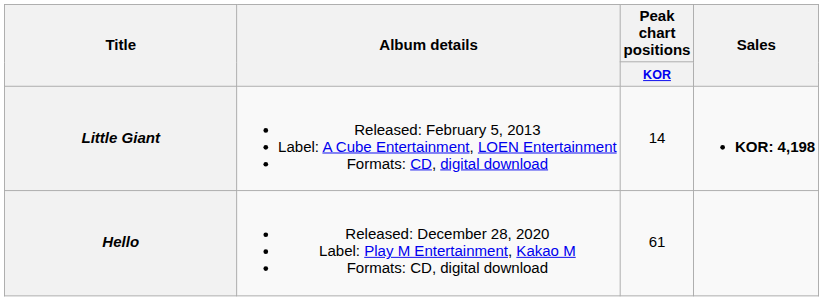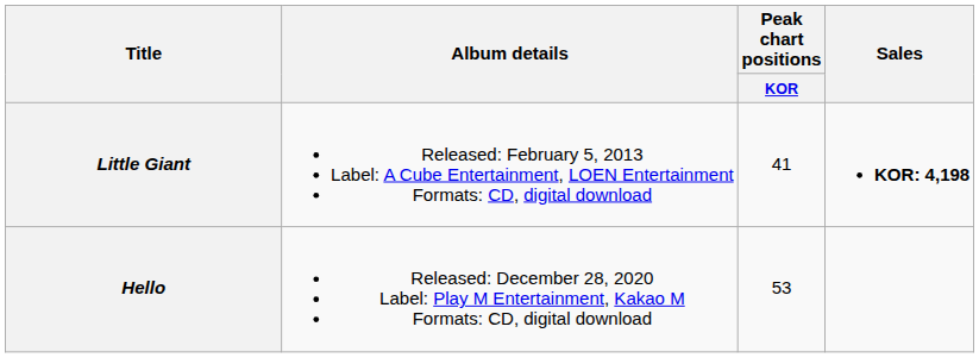 <table class="wikitable plainrowheaders" style="text-align:center;">
 <tr>
 <th scope="col" rowspan="2" style="width:15em;">Title</th>
 <th scope="col" rowspan="2">Album details</th>
 <th scope="col" colspan="1">Peak <br> chart <br> positions</th>
 <th scope="col" rowspan="2">Sales</th>
 </tr>
 <tr>
 <th><small><a href='#'>KOR</a></small><br></th>
 </tr>
 <tr>
 <th scope="row"><em>Little Giant</em></th>
 <td><br><ul><li>Released: February 5, 2013</li><li>Label: <a href='#'>A Cube Entertainment</a>, <a href='#'>LOEN Entertainment</a></li><li>Formats: <a href='#'>CD</a>, <a href='#'>digital download</a></li></ul></td>
-<td>14</td>
+<td>41</td>
 <td><strong><br><ul><li>KOR: 4,198</li></ul></strong></td>
 </tr>
 <tr>
 <th scope="row"><em>Hello</em></th>
 <td><br><ul><li>Released: December 28, 2020</li><li>Label: <a href='#'>Play M Entertainment</a>, <a href='#'>Kakao M</a></li><li>Formats: CD, digital download</li></ul></td>
-<td>61</td>
+<td>53</td>
 <td></td>
 </tr>
 </table>
